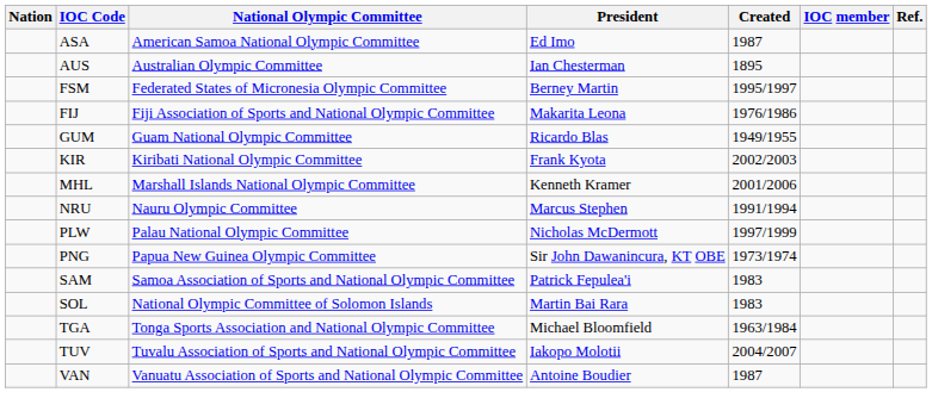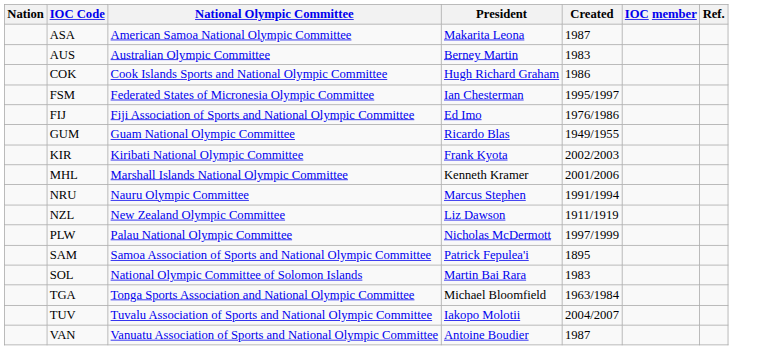 <table class="wikitable sortable">
 <tr>
 <th>Nation</th>
 <th><a href='#'>IOC Code</a></th>
 <th><a href='#'>National Olympic Committee</a></th>
 <th>President</th>
 <th>Created</th>
 <th><a href='#'>IOC</a> <a href='#'>member</a></th>
 <th>Ref.</th>
 </tr>
 <tr>
 <td></td>
 <td>ASA</td>
 <td><a href='#'>American Samoa National Olympic Committee</a></td>
-<td><a href='#'>Ed Imo</a></td>
+<td><a href='#'>Makarita Leona</a></td>
 <td>1987</td>
 <td></td>
 <td></td>
 </tr>
 <tr>
 <td></td>
 <td>AUS</td>
 <td><a href='#'>Australian Olympic Committee</a></td>
-<td><a href='#'>Ian Chesterman</a></td>
-<td>1895</td>
+<td><a href='#'>Berney Martin</a></td>
+<td>1983</td>
+<td></td>
+<td></td>
+</tr>
+<tr>
+<td></td>
+<td>COK</td>
+<td><a href='#'>Cook Islands Sports and National Olympic Committee</a></td>
+<td><a href='#'>Hugh Richard Graham</a></td>
+<td>1986</td>
 <td></td>
 <td></td>
 </tr>
 <tr>
 <td></td>
 <td>FSM</td>
 <td><a href='#'>Federated States of Micronesia Olympic Committee</a></td>
-<td><a href='#'>Berney Martin</a></td>
+<td><a href='#'>Ian Chesterman</a></td>
 <td>1995/1997</td>
 <td></td>
 <td></td>
 </tr>
 <tr>
 <td></td>
 <td>FIJ</td>
 <td><a href='#'>Fiji Association of Sports and National Olympic Committee</a></td>
-<td><a href='#'>Makarita Leona</a></td>
+<td><a href='#'>Ed Imo</a></td>
 <td>1976/1986</td>
 <td></td>
 <td></td>
 </tr>
 <tr>
 <td></td>
 <td>GUM</td>
 <td><a href='#'>Guam National Olympic Committee</a></td>
 <td><a href='#'>Ricardo Blas</a></td>
 <td>1949/1955</td>
 <td></td>
 <td></td>
 </tr>
 <tr>
 <td></td>
 <td>KIR</td>
 <td><a href='#'>Kiribati National Olympic Committee</a></td>
 <td><a href='#'>Frank Kyota</a></td>
 <td>2002/2003</td>
 <td></td>
 <td></td>
 </tr>
 <tr>
 <td></td>
 <td>MHL</td>
 <td><a href='#'>Marshall Islands National Olympic Committee</a></td>
 <td>Kenneth Kramer</td>
 <td>2001/2006</td>
 <td></td>
 <td></td>
 </tr>
 <tr>
 <td></td>
 <td>NRU</td>
 <td><a href='#'>Nauru Olympic Committee</a></td>
 <td><a href='#'>Marcus Stephen</a></td>
 <td>1991/1994</td>
 <td></td>
 <td></td>
 </tr>
 <tr>
 <td></td>
+<td>NZL</td>
+<td><a href='#'>New Zealand Olympic Committee</a></td>
+<td><a href='#'>Liz Dawson</a></td>
+<td>1911/1919</td>
+<td></td>
+<td></td>
+</tr>
+<tr>
+<td></td>
 <td>PLW</td>
 <td><a href='#'>Palau National Olympic Committee</a></td>
 <td><a href='#'>Nicholas McDermott</a></td>
 <td>1997/1999</td>
 <td></td>
 <td></td>
 </tr>
 <tr>
 <td></td>
-<td>PNG</td>
-<td><a href='#'>Papua New Guinea Olympic Committee</a></td>
-<td>Sir <a href='#'>John Dawanincura</a>, <a href='#'>KT</a> <a href='#'>OBE</a></td>
-<td>1973/1974</td>
-<td></td>
-<td></td>
-</tr>
-<tr>
-<td></td>
 <td>SAM</td>
 <td><a href='#'>Samoa Association of Sports and National Olympic Committee</a></td>
 <td><a href='#'>Patrick Fepulea'i</a></td>
-<td>1983</td>
+<td>1895</td>
 <td></td>
 <td></td>
 </tr>
 <tr>
 <td></td>
 <td>SOL</td>
 <td><a href='#'>National Olympic Committee of Solomon Islands</a></td>
 <td><a href='#'>Martin Bai Rara</a></td>
 <td>1983</td>
 <td></td>
 <td></td>
 </tr>
 <tr>
 <td></td>
 <td>TGA</td>
 <td><a href='#'>Tonga Sports Association and National Olympic Committee</a></td>
 <td>Michael Bloomfield</td>
 <td>1963/1984</td>
 <td></td>
 <td></td>
 </tr>
 <tr>
 <td></td>
 <td>TUV</td>
 <td><a href='#'>Tuvalu Association of Sports and National Olympic Committee</a></td>
 <td><a href='#'>Iakopo Molotii</a></td>
 <td>2004/2007</td>
 <td></td>
 <td></td>
 </tr>
 <tr>
 <td></td>
 <td>VAN</td>
 <td><a href='#'>Vanuatu Association of Sports and National Olympic Committee</a></td>
 <td><a href='#'>Antoine Boudier</a></td>
 <td>1987</td>
 <td></td>
 <td></td>
 </tr>
 </table>
